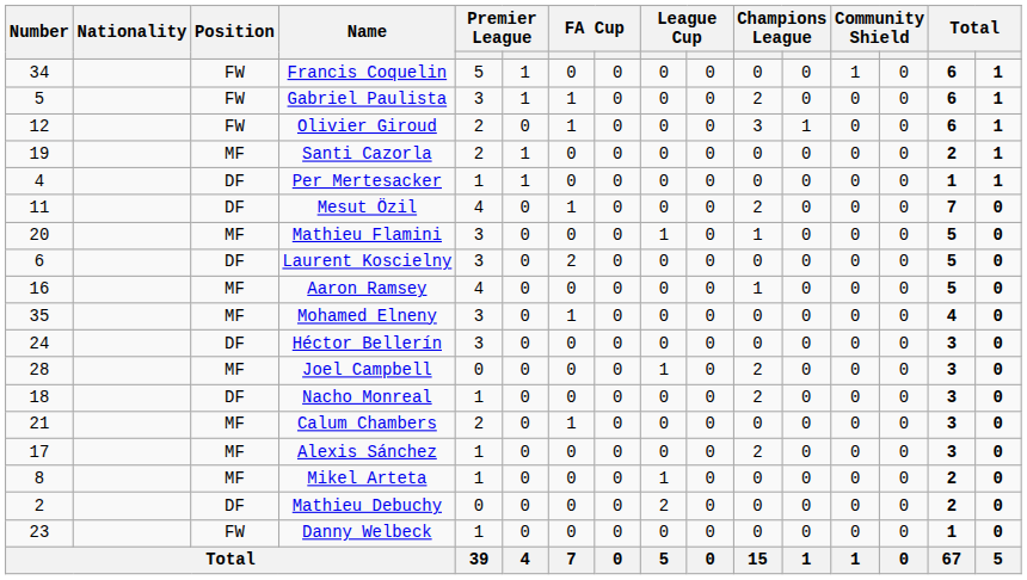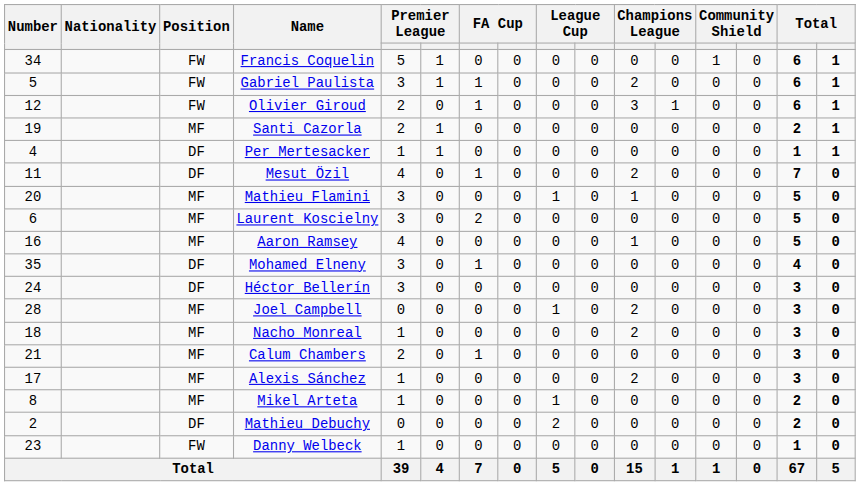 <table class="wikitable" style="text-align: center;">
 <tr>
 <th rowspan="2">Number</th>
 <th rowspan="2">Nationality</th>
 <th rowspan="2">Position</th>
 <th rowspan="2">Name</th>
 <th colspan="2">Premier League</th>
 <th colspan="2">FA Cup</th>
 <th colspan="2">League Cup</th>
 <th colspan="2">Champions League</th>
 <th colspan="2">Community Shield</th>
 <th colspan="2">Total</th>
 </tr>
 <tr>
 <th style="width:30px;"></th>
 <th style="width:30px;"></th>
 <th style="width:30px;"></th>
 <th style="width:30px;"></th>
 <th style="width:30px;"></th>
 <th style="width:30px;"></th>
 <th style="width:30px;"></th>
 <th style="width:30px;"></th>
 <th style="width:30px;"></th>
 <th style="width:30px;"></th>
 <th style="width:30px;"></th>
 <th style="width:30px;"></th>
 </tr>
 <tr>
 <td>34</td>
 <td></td>
 <td>FW</td>
 <td><a href='#'>Francis Coquelin</a></td>
 <td>5</td>
 <td>1</td>
 <td>0</td>
 <td>0</td>
 <td>0</td>
 <td>0</td>
 <td>0</td>
 <td>0</td>
 <td>1</td>
 <td>0</td>
 <td><strong>6</strong></td>
 <td><strong>1</strong></td>
 </tr>
 <tr>
 <td>5</td>
 <td></td>
 <td>FW</td>
 <td><a href='#'>Gabriel Paulista</a></td>
 <td>3</td>
 <td>1</td>
 <td>1</td>
 <td>0</td>
 <td>0</td>
 <td>0</td>
 <td>2</td>
 <td>0</td>
 <td>0</td>
 <td>0</td>
 <td><strong>6</strong></td>
 <td><strong>1</strong></td>
 </tr>
 <tr>
 <td>12</td>
 <td></td>
 <td>FW</td>
 <td><a href='#'>Olivier Giroud</a></td>
 <td>2</td>
 <td>0</td>
 <td>1</td>
 <td>0</td>
 <td>0</td>
 <td>0</td>
 <td>3</td>
 <td>1</td>
 <td>0</td>
 <td>0</td>
 <td><strong>6</strong></td>
 <td><strong>1</strong></td>
 </tr>
 <tr>
 <td>19</td>
 <td></td>
 <td>MF</td>
 <td><a href='#'>Santi Cazorla</a></td>
 <td>2</td>
 <td>1</td>
 <td>0</td>
 <td>0</td>
 <td>0</td>
 <td>0</td>
 <td>0</td>
 <td>0</td>
 <td>0</td>
 <td>0</td>
 <td><strong>2</strong></td>
 <td><strong>1</strong></td>
 </tr>
 <tr>
 <td>4</td>
 <td></td>
 <td>DF</td>
 <td><a href='#'>Per Mertesacker</a></td>
 <td>1</td>
 <td>1</td>
 <td>0</td>
 <td>0</td>
 <td>0</td>
 <td>0</td>
 <td>0</td>
 <td>0</td>
 <td>0</td>
 <td>0</td>
 <td><strong>1</strong></td>
 <td><strong>1</strong></td>
 </tr>
 <tr>
 <td>11</td>
 <td></td>
 <td>DF</td>
 <td><a href='#'>Mesut Özil</a></td>
 <td>4</td>
 <td>0</td>
 <td>1</td>
 <td>0</td>
 <td>0</td>
 <td>0</td>
 <td>2</td>
 <td>0</td>
 <td>0</td>
 <td>0</td>
 <td><strong>7</strong></td>
 <td><strong>0</strong></td>
 </tr>
 <tr>
 <td>20</td>
 <td></td>
 <td>MF</td>
 <td><a href='#'>Mathieu Flamini</a></td>
 <td>3</td>
 <td>0</td>
 <td>0</td>
 <td>0</td>
 <td>1</td>
 <td>0</td>
 <td>1</td>
 <td>0</td>
 <td>0</td>
 <td>0</td>
 <td><strong>5</strong></td>
 <td><strong>0</strong></td>
 </tr>
 <tr>
 <td>6</td>
 <td></td>
-<td>DF</td>
+<td>MF</td>
 <td><a href='#'>Laurent Koscielny</a></td>
 <td>3</td>
 <td>0</td>
 <td>2</td>
 <td>0</td>
 <td>0</td>
 <td>0</td>
 <td>0</td>
 <td>0</td>
 <td>0</td>
 <td>0</td>
 <td><strong>5</strong></td>
 <td><strong>0</strong></td>
 </tr>
 <tr>
 <td>16</td>
 <td></td>
 <td>MF</td>
 <td><a href='#'>Aaron Ramsey</a></td>
 <td>4</td>
 <td>0</td>
 <td>0</td>
 <td>0</td>
 <td>0</td>
 <td>0</td>
 <td>1</td>
 <td>0</td>
 <td>0</td>
 <td>0</td>
 <td><strong>5</strong></td>
 <td><strong>0</strong></td>
 </tr>
 <tr>
 <td>35</td>
 <td></td>
-<td>MF</td>
+<td>DF</td>
 <td><a href='#'>Mohamed Elneny</a></td>
 <td>3</td>
 <td>0</td>
 <td>1</td>
 <td>0</td>
 <td>0</td>
 <td>0</td>
 <td>0</td>
 <td>0</td>
 <td>0</td>
 <td>0</td>
 <td><strong>4</strong></td>
 <td><strong>0</strong></td>
 </tr>
 <tr>
 <td>24</td>
 <td></td>
 <td>DF</td>
 <td><a href='#'>Héctor Bellerín</a></td>
 <td>3</td>
 <td>0</td>
 <td>0</td>
 <td>0</td>
 <td>0</td>
 <td>0</td>
 <td>0</td>
 <td>0</td>
 <td>0</td>
 <td>0</td>
 <td><strong>3</strong></td>
 <td><strong>0</strong></td>
 </tr>
 <tr>
 <td>28</td>
 <td></td>
 <td>MF</td>
 <td><a href='#'>Joel Campbell</a></td>
 <td>0</td>
 <td>0</td>
 <td>0</td>
 <td>0</td>
 <td>1</td>
 <td>0</td>
 <td>2</td>
 <td>0</td>
 <td>0</td>
 <td>0</td>
 <td><strong>3</strong></td>
 <td><strong>0</strong></td>
 </tr>
 <tr>
 <td>18</td>
 <td></td>
-<td>DF</td>
+<td>MF</td>
 <td><a href='#'>Nacho Monreal</a></td>
 <td>1</td>
 <td>0</td>
 <td>0</td>
 <td>0</td>
 <td>0</td>
 <td>0</td>
 <td>2</td>
 <td>0</td>
 <td>0</td>
 <td>0</td>
 <td><strong>3</strong></td>
 <td><strong>0</strong></td>
 </tr>
 <tr>
 <td>21</td>
 <td></td>
 <td>MF</td>
 <td><a href='#'>Calum Chambers</a></td>
 <td>2</td>
 <td>0</td>
 <td>1</td>
 <td>0</td>
 <td>0</td>
 <td>0</td>
 <td>0</td>
 <td>0</td>
 <td>0</td>
 <td>0</td>
 <td><strong>3</strong></td>
 <td><strong>0</strong></td>
 </tr>
 <tr>
 <td>17</td>
 <td></td>
 <td>MF</td>
 <td><a href='#'>Alexis Sánchez</a></td>
 <td>1</td>
 <td>0</td>
 <td>0</td>
 <td>0</td>
 <td>0</td>
 <td>0</td>
 <td>2</td>
 <td>0</td>
 <td>0</td>
 <td>0</td>
 <td><strong>3</strong></td>
 <td><strong>0</strong></td>
 </tr>
 <tr>
 <td>8</td>
 <td></td>
 <td>MF</td>
 <td><a href='#'>Mikel Arteta</a></td>
 <td>1</td>
 <td>0</td>
 <td>0</td>
 <td>0</td>
 <td>1</td>
 <td>0</td>
 <td>0</td>
 <td>0</td>
 <td>0</td>
 <td>0</td>
 <td><strong>2</strong></td>
 <td><strong>0</strong></td>
 </tr>
 <tr>
 <td>2</td>
 <td></td>
 <td>DF</td>
 <td><a href='#'>Mathieu Debuchy</a></td>
 <td>0</td>
 <td>0</td>
 <td>0</td>
 <td>0</td>
 <td>2</td>
 <td>0</td>
 <td>0</td>
 <td>0</td>
 <td>0</td>
 <td>0</td>
 <td><strong>2</strong></td>
 <td><strong>0</strong></td>
 </tr>
 <tr>
 <td>23</td>
 <td></td>
 <td>FW</td>
 <td><a href='#'>Danny Welbeck</a></td>
 <td>1</td>
 <td>0</td>
 <td>0</td>
 <td>0</td>
 <td>0</td>
 <td>0</td>
 <td>0</td>
 <td>0</td>
 <td>0</td>
 <td>0</td>
 <td><strong>1</strong></td>
 <td><strong>0</strong></td>
 </tr>
 <tr>
 <th colspan=4>Total</th>
 <th>39</th>
 <th>4</th>
 <th>7</th>
 <th>0</th>
 <th>5</th>
 <th>0</th>
 <th>15</th>
 <th>1</th>
 <th>1</th>
 <th>0</th>
 <th>67</th>
 <th>5</th>
 </tr>
 </table>
